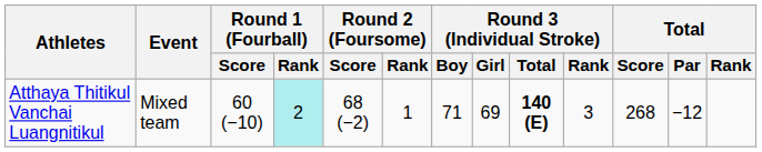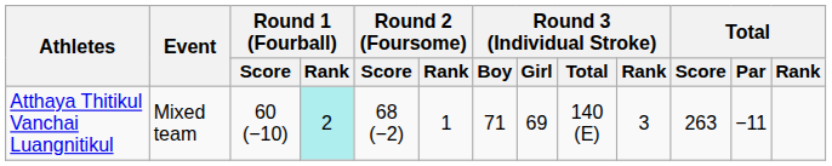 <table class="wikitable" style="font-size:90%">
 <tr>
 <th rowspan="2">Athletes</th>
 <th rowspan="2">Event</th>
 <th colspan="2">Round 1<br>(Fourball)</th>
 <th colspan="2">Round 2<br>(Foursome)</th>
 <th colspan="4">Round 3<br>(Individual Stroke)</th>
 <th colspan="3">Total</th>
 </tr>
 <tr style="font-size:95%">
 <th>Score</th>
 <th>Rank</th>
 <th>Score</th>
 <th>Rank</th>
 <th>Boy</th>
 <th>Girl</th>
 <th>Total</th>
 <th>Rank</th>
 <th>Score</th>
 <th>Par</th>
 <th>Rank</th>
 </tr>
 <tr align=center>
 <td align=left><a href='#'>Atthaya Thitikul</a><br><a href='#'>Vanchai Luangnitikul</a></td>
 <td align=left>Mixed team</td>
 <td>60 (−10)</td>
 <td style="background: paleturquoise;">2</td>
 <td>68 (−2)</td>
 <td>1</td>
 <td>71</td>
 <td>69</td>
-<td><strong>140 (E)</strong></td>
+<td>140 (E)</td>
 <td>3</td>
-<td>268</td>
-<td>−12</td>
+<td>263</td>
+<td>−11</td>
 <td></td>
 </tr>
 </table>
